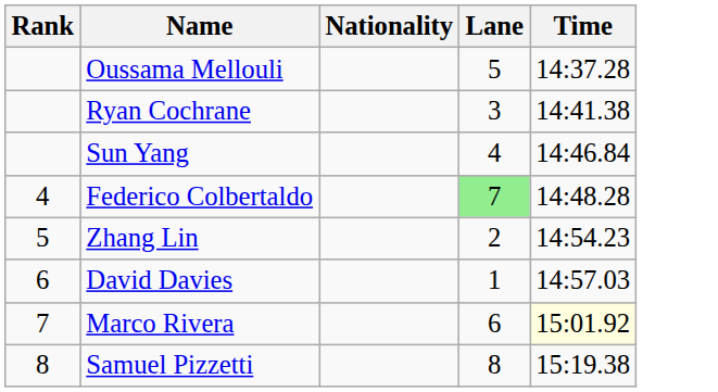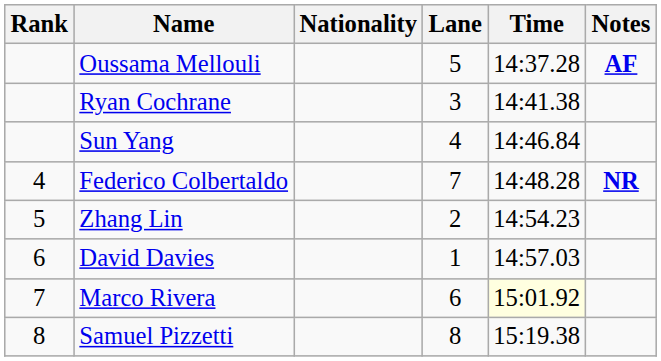 <table class="wikitable sortable" style="text-align:center">
 <tr>
 <th>Rank</th>
 <th>Name</th>
 <th>Nationality</th>
 <th>Lane</th>
 <th>Time</th>
+<th>Notes</th>
 </tr>
 <tr>
 <td></td>
 <td align="left"><a href='#'>Oussama Mellouli</a></td>
 <td align="left"></td>
 <td>5</td>
 <td>14:37.28</td>
+<td><strong><a href='#'>AF</a></strong></td>
 </tr>
 <tr>
 <td></td>
 <td align="left"><a href='#'>Ryan Cochrane</a></td>
 <td align="left"></td>
 <td>3</td>
 <td>14:41.38</td>
+<td></td>
 </tr>
 <tr>
 <td></td>
 <td align="left"><a href='#'>Sun Yang</a></td>
 <td align="left"></td>
 <td>4</td>
 <td>14:46.84</td>
+<td></td>
 </tr>
 <tr>
 <td>4</td>
 <td align="left"><a href='#'>Federico Colbertaldo</a></td>
 <td align="left"></td>
-<td style="background: lightgreen;">7</td>
+<td>7</td>
 <td>14:48.28</td>
+<td><strong><a href='#'>NR</a></strong></td>
 </tr>
 <tr>
 <td>5</td>
 <td align="left"><a href='#'>Zhang Lin</a></td>
 <td align="left"></td>
 <td>2</td>
 <td>14:54.23</td>
+<td></td>
 </tr>
 <tr>
 <td>6</td>
 <td align="left"><a href='#'>David Davies</a></td>
 <td align="left"></td>
 <td>1</td>
 <td>14:57.03</td>
+<td></td>
 </tr>
 <tr>
 <td>7</td>
 <td align="left"><a href='#'>Marco Rivera</a></td>
 <td align="left"></td>
 <td>6</td>
 <td style="background: lightyellow;">15:01.92</td>
+<td></td>
 </tr>
 <tr>
 <td>8</td>
 <td align="left"><a href='#'>Samuel Pizzetti</a></td>
 <td align="left"></td>
 <td>8</td>
 <td>15:19.38</td>
+<td></td>
 </tr>
 </table>
